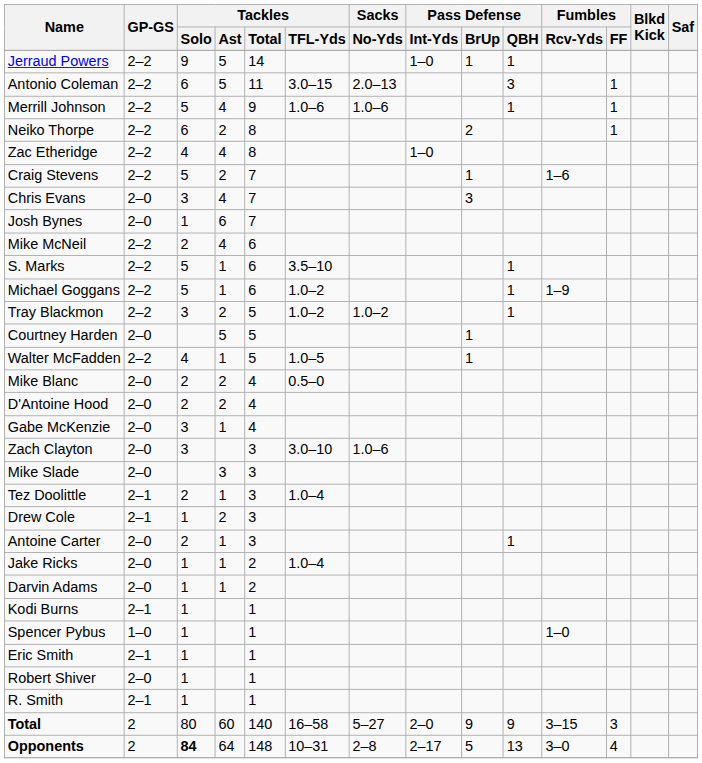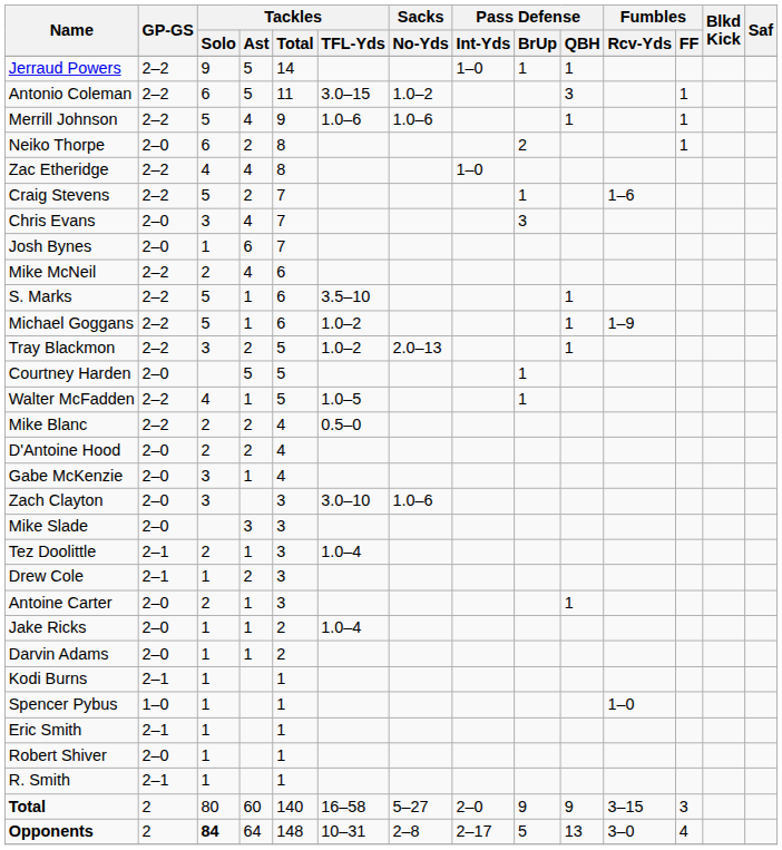 <table class="wikitable" style="white-space:nowrap;">
 <tr>
 <th rowspan="2">Name</th>
 <th rowspan="2">GP-GS</th>
 <th colspan="4">Tackles</th>
 <th>Sacks</th>
 <th colspan="3">Pass Defense</th>
 <th colspan="2">Fumbles</th>
 <th rowspan="2">Blkd<br>Kick</th>
 <th rowspan="2">Saf</th>
 </tr>
 <tr>
 <th>Solo</th>
 <th>Ast</th>
 <th>Total</th>
 <th>TFL-Yds</th>
 <th>No-Yds</th>
 <th>Int-Yds</th>
 <th>BrUp</th>
 <th>QBH</th>
 <th>Rcv-Yds</th>
 <th>FF</th>
 </tr>
 <tr>
 </tr>
 <tr>
 <td><a href='#'>Jerraud Powers</a></td>
 <td>2–2</td>
 <td>9</td>
 <td>5</td>
 <td>14</td>
 <td></td>
 <td></td>
 <td>1–0</td>
 <td>1</td>
 <td>1</td>
 <td></td>
 <td></td>
 <td></td>
 <td></td>
 </tr>
 <tr>
 <td>Antonio Coleman</td>
 <td>2–2</td>
 <td>6</td>
 <td>5</td>
 <td>11</td>
 <td>3.0–15</td>
-<td>2.0–13</td>
+<td>1.0–2</td>
 <td></td>
 <td></td>
 <td>3</td>
 <td></td>
 <td>1</td>
 <td></td>
 <td></td>
 </tr>
 <tr>
 <td>Merrill Johnson</td>
 <td>2–2</td>
 <td>5</td>
 <td>4</td>
 <td>9</td>
 <td>1.0–6</td>
 <td>1.0–6</td>
 <td></td>
 <td></td>
 <td>1</td>
 <td></td>
 <td>1</td>
 <td></td>
 <td></td>
 </tr>
 <tr>
 <td>Neiko Thorpe</td>
-<td>2–2</td>
+<td>2–0</td>
 <td>6</td>
 <td>2</td>
 <td>8</td>
 <td></td>
 <td></td>
 <td></td>
 <td>2</td>
 <td></td>
 <td></td>
 <td>1</td>
 <td></td>
 <td></td>
 </tr>
 <tr>
 <td>Zac Etheridge</td>
 <td>2–2</td>
 <td>4</td>
 <td>4</td>
 <td>8</td>
 <td></td>
 <td></td>
 <td>1–0</td>
 <td></td>
 <td></td>
 <td></td>
 <td></td>
 <td></td>
 <td></td>
 </tr>
 <tr>
 <td>Craig Stevens</td>
 <td>2–2</td>
 <td>5</td>
 <td>2</td>
 <td>7</td>
 <td></td>
 <td></td>
 <td></td>
 <td>1</td>
 <td></td>
 <td>1–6</td>
 <td></td>
 <td></td>
 <td></td>
 </tr>
 <tr>
 <td>Chris Evans</td>
 <td>2–0</td>
 <td>3</td>
 <td>4</td>
 <td>7</td>
 <td></td>
 <td></td>
 <td></td>
 <td>3</td>
 <td></td>
 <td></td>
 <td></td>
 <td></td>
 <td></td>
 </tr>
 <tr>
 <td>Josh Bynes</td>
 <td>2–0</td>
 <td>1</td>
 <td>6</td>
 <td>7</td>
 <td></td>
 <td></td>
 <td></td>
 <td></td>
 <td></td>
 <td></td>
 <td></td>
 <td></td>
 </tr>
 <tr>
 <td>Mike McNeil</td>
 <td>2–2</td>
 <td>2</td>
 <td>4</td>
 <td>6</td>
 <td></td>
 <td></td>
 <td></td>
 <td></td>
 <td></td>
 <td></td>
 <td></td>
 <td></td>
 <td></td>
 </tr>
 <tr>
 <td>S. Marks</td>
 <td>2–2</td>
 <td>5</td>
 <td>1</td>
 <td>6</td>
 <td>3.5–10</td>
 <td></td>
 <td></td>
 <td></td>
 <td>1</td>
 <td></td>
 <td></td>
 <td></td>
 <td></td>
 </tr>
 <tr>
 <td>Michael Goggans</td>
 <td>2–2</td>
 <td>5</td>
 <td>1</td>
 <td>6</td>
 <td>1.0–2</td>
 <td></td>
 <td></td>
 <td></td>
 <td>1</td>
 <td>1–9</td>
 <td></td>
 <td></td>
 <td></td>
 </tr>
 <tr>
 <td>Tray Blackmon</td>
 <td>2–2</td>
 <td>3</td>
 <td>2</td>
 <td>5</td>
 <td>1.0–2</td>
-<td>1.0–2</td>
+<td>2.0–13</td>
 <td></td>
 <td></td>
 <td>1</td>
 <td></td>
 <td></td>
 <td></td>
 <td></td>
 </tr>
 <tr>
 <td>Courtney Harden</td>
 <td>2–0</td>
 <td></td>
 <td>5</td>
 <td>5</td>
 <td></td>
 <td></td>
 <td></td>
 <td>1</td>
 <td></td>
 <td></td>
 <td></td>
 <td></td>
 <td></td>
 </tr>
 <tr>
 <td>Walter McFadden</td>
 <td>2–2</td>
 <td>4</td>
 <td>1</td>
 <td>5</td>
 <td>1.0–5</td>
 <td></td>
 <td></td>
 <td>1</td>
 <td></td>
 <td></td>
 <td></td>
 <td></td>
 <td></td>
 </tr>
 <tr>
 <td>Mike Blanc</td>
-<td>2–0</td>
+<td>2–2</td>
 <td>2</td>
 <td>2</td>
 <td>4</td>
 <td>0.5–0</td>
 <td></td>
 <td></td>
 <td></td>
 <td></td>
 <td></td>
 <td></td>
 <td></td>
 <td></td>
 </tr>
 <tr>
 <td>D'Antoine Hood</td>
 <td>2–0</td>
 <td>2</td>
 <td>2</td>
 <td>4</td>
 <td></td>
 <td></td>
 <td></td>
 <td></td>
 <td></td>
 <td></td>
 <td></td>
 <td></td>
 <td></td>
 </tr>
 <tr>
 <td>Gabe McKenzie</td>
 <td>2–0</td>
 <td>3</td>
 <td>1</td>
 <td>4</td>
 <td></td>
 <td></td>
 <td></td>
 <td></td>
 <td></td>
 <td></td>
 <td></td>
 <td></td>
 <td></td>
 </tr>
 <tr>
 <td>Zach Clayton</td>
 <td>2–0</td>
 <td>3</td>
 <td></td>
 <td>3</td>
 <td>3.0–10</td>
 <td>1.0–6</td>
 <td></td>
 <td></td>
 <td></td>
 <td></td>
 <td></td>
 <td></td>
 <td></td>
 </tr>
 <tr>
 <td>Mike Slade</td>
 <td>2–0</td>
 <td></td>
 <td>3</td>
 <td>3</td>
 <td></td>
 <td></td>
 <td></td>
 <td></td>
 <td></td>
 <td></td>
 <td></td>
 <td></td>
 <td></td>
 </tr>
 <tr>
 <td>Tez Doolittle</td>
 <td>2–1</td>
 <td>2</td>
 <td>1</td>
 <td>3</td>
 <td>1.0–4</td>
 <td></td>
 <td></td>
 <td></td>
 <td></td>
 <td></td>
 <td></td>
 <td></td>
 <td></td>
 </tr>
 <tr>
 <td>Drew Cole</td>
 <td>2–1</td>
 <td>1</td>
 <td>2</td>
 <td>3</td>
 <td></td>
 <td></td>
 <td></td>
 <td></td>
 <td></td>
 <td></td>
 <td></td>
 <td></td>
 <td></td>
 </tr>
 <tr>
 <td>Antoine Carter</td>
 <td>2–0</td>
 <td>2</td>
 <td>1</td>
 <td>3</td>
 <td></td>
 <td></td>
 <td></td>
 <td></td>
 <td>1</td>
 <td></td>
 <td></td>
 <td></td>
 <td></td>
 </tr>
 <tr>
 <td>Jake Ricks</td>
 <td>2–0</td>
 <td>1</td>
 <td>1</td>
 <td>2</td>
 <td>1.0–4</td>
 <td></td>
 <td></td>
 <td></td>
 <td></td>
 <td></td>
 <td></td>
 <td></td>
 <td></td>
 </tr>
 <tr>
 <td>Darvin Adams</td>
 <td>2–0</td>
 <td>1</td>
 <td>1</td>
 <td>2</td>
 <td></td>
 <td></td>
 <td></td>
 <td></td>
 <td></td>
 <td></td>
 <td></td>
 <td></td>
 <td></td>
 </tr>
 <tr>
 <td>Kodi Burns</td>
 <td>2–1</td>
 <td>1</td>
 <td></td>
 <td>1</td>
 <td></td>
 <td></td>
 <td></td>
 <td></td>
 <td></td>
 <td></td>
 <td></td>
 <td></td>
 <td></td>
 </tr>
 <tr>
 <td>Spencer Pybus</td>
 <td>1–0</td>
 <td>1</td>
 <td></td>
 <td>1</td>
 <td></td>
 <td></td>
 <td></td>
 <td></td>
 <td></td>
 <td>1–0</td>
 <td></td>
 <td></td>
 <td></td>
 </tr>
 <tr>
 <td>Eric Smith</td>
 <td>2–1</td>
 <td>1</td>
 <td></td>
 <td>1</td>
 <td></td>
 <td></td>
 <td></td>
 <td></td>
 <td></td>
 <td></td>
 <td></td>
 <td></td>
 <td></td>
 </tr>
 <tr>
 <td>Robert Shiver</td>
 <td>2–0</td>
 <td>1</td>
 <td></td>
 <td>1</td>
 <td></td>
 <td></td>
 <td></td>
 <td></td>
 <td></td>
 <td></td>
 <td></td>
 <td></td>
 <td></td>
 </tr>
 <tr>
 <td>R. Smith</td>
 <td>2–1</td>
 <td>1</td>
 <td></td>
 <td>1</td>
 <td></td>
 <td></td>
 <td></td>
 <td></td>
 <td></td>
 <td></td>
 <td></td>
 <td></td>
 <td></td>
 </tr>
 <tr>
 <td><strong>Total</strong></td>
 <td>2</td>
 <td>80</td>
 <td>60</td>
 <td>140</td>
 <td>16–58</td>
 <td>5–27</td>
 <td>2–0</td>
 <td>9</td>
 <td>9</td>
 <td>3–15</td>
 <td>3</td>
 <td></td>
 <td></td>
 </tr>
 <tr>
 <td><strong>Opponents</strong></td>
 <td>2</td>
 <td><strong>84</strong></td>
 <td>64</td>
 <td>148</td>
 <td>10–31</td>
 <td>2–8</td>
 <td>2–17</td>
 <td>5</td>
 <td>13</td>
 <td>3–0</td>
 <td>4</td>
 <td></td>
 <td></td>
 </tr>
 <tr>
 </tr>
 </table>
